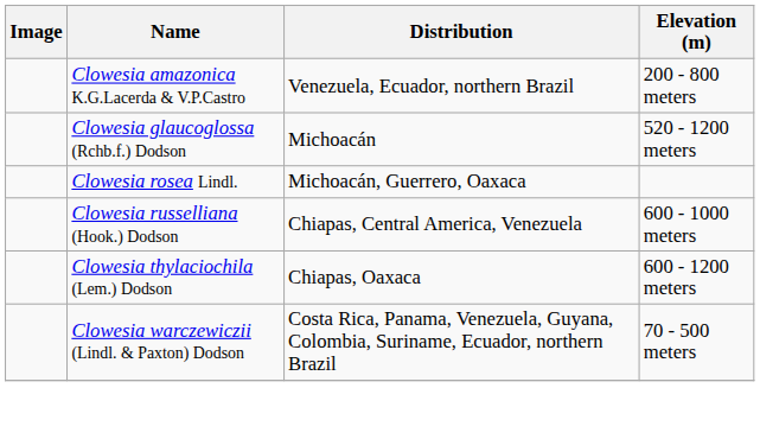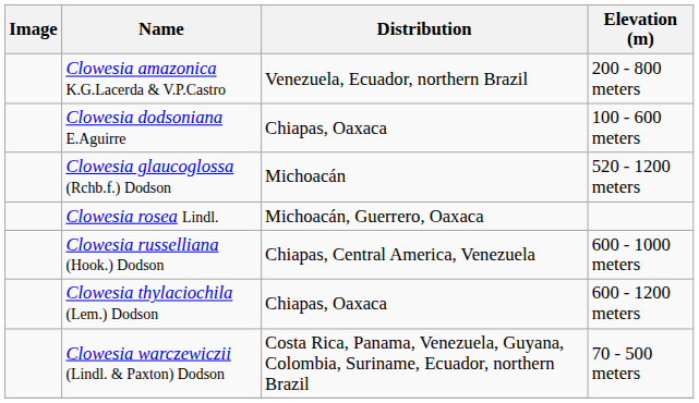 <table class="wikitable">
 <tr>
 <th>Image</th>
 <th>Name</th>
 <th>Distribution</th>
 <th>Elevation (m)</th>
 </tr>
 <tr>
 <td></td>
 <td><em><a href='#'>Clowesia amazonica</a></em> <small>K.G.Lacerda & V.P.Castro</small></td>
 <td>Venezuela, Ecuador, northern Brazil</td>
 <td>200 - 800 meters</td>
+</tr>
+<tr>
+<td></td>
+<td><em><a href='#'>Clowesia dodsoniana</a></em> <small>E.Aguirre</small></td>
+<td>Chiapas, Oaxaca</td>
+<td>100 - 600 meters</td>
 </tr>
 <tr>
 <td></td>
 <td><em><a href='#'>Clowesia glaucoglossa</a></em> <small>(Rchb.f.) Dodson</small></td>
 <td>Michoacán</td>
 <td>520 - 1200 meters</td>
 </tr>
 <tr>
 <td></td>
 <td><em><a href='#'>Clowesia rosea</a></em> <small>Lindl.</small></td>
 <td>Michoacán, Guerrero, Oaxaca</td>
 <td></td>
 </tr>
 <tr>
 <td></td>
 <td><em><a href='#'>Clowesia russelliana</a></em> <small>(Hook.) Dodson</small></td>
 <td>Chiapas, Central America, Venezuela</td>
 <td>600 - 1000 meters</td>
 </tr>
 <tr>
 <td></td>
 <td><em><a href='#'>Clowesia thylaciochila</a></em>  <small>(Lem.) Dodson</small></td>
 <td>Chiapas, Oaxaca</td>
 <td>600 - 1200 meters</td>
 </tr>
 <tr>
 <td></td>
 <td><em><a href='#'>Clowesia warczewiczii</a></em> <small>(Lindl. & Paxton) Dodson</small></td>
 <td>Costa Rica, Panama, Venezuela, Guyana, Colombia, Suriname, Ecuador, northern Brazil</td>
 <td>70 - 500 meters</td>
 </tr>
 <tr>
 </tr>
 </table>
